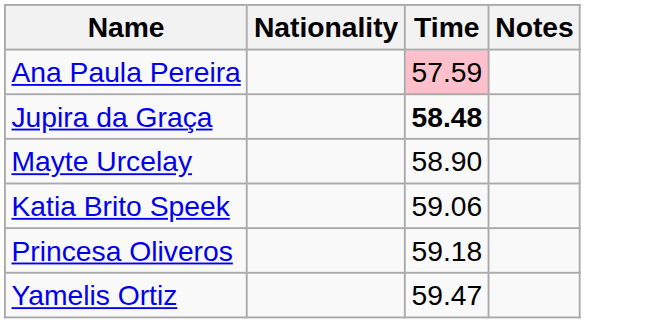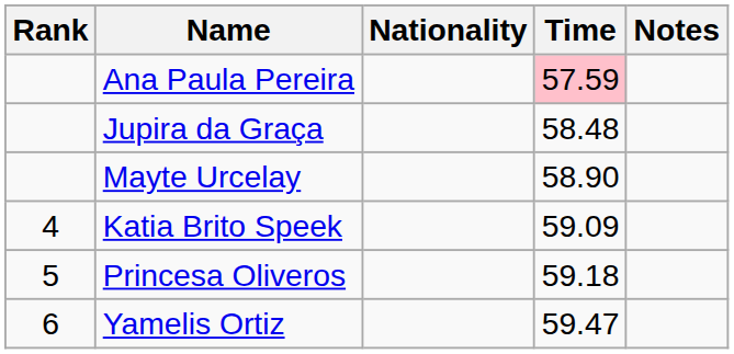 <table class="wikitable sortable" style="text-align:center;font-size:95%">
 <tr>
+<th>Rank</th>
 <th>Name</th>
 <th>Nationality</th>
 <th>Time</th>
 <th>Notes</th>
 </tr>
 <tr>
+<td></td>
 <td align=left><a href='#'>Ana Paula Pereira</a></td>
 <td align=left></td>
 <td style="background: pink;">57.59</td>
 <td></td>
 </tr>
 <tr>
+<td></td>
 <td align=left><a href='#'>Jupira da Graça</a></td>
 <td align=left></td>
-<td><strong>58.48</strong></td>
+<td>58.48</td>
 <td></td>
 </tr>
 <tr>
+<td></td>
 <td align=left><a href='#'>Mayte Urcelay</a></td>
 <td align=left></td>
 <td>58.90</td>
 <td></td>
 </tr>
 <tr>
+<td>4</td>
 <td align=left><a href='#'>Katia Brito Speek</a></td>
 <td align=left></td>
-<td>59.06</td>
+<td>59.09</td>
 <td></td>
 </tr>
 <tr>
+<td>5</td>
 <td align=left><a href='#'>Princesa Oliveros</a></td>
 <td align=left></td>
 <td>59.18</td>
 <td></td>
 </tr>
 <tr>
+<td>6</td>
 <td align=left><a href='#'>Yamelis Ortiz</a></td>
 <td align=left></td>
 <td>59.47</td>
 <td></td>
 </tr>
 </table>
